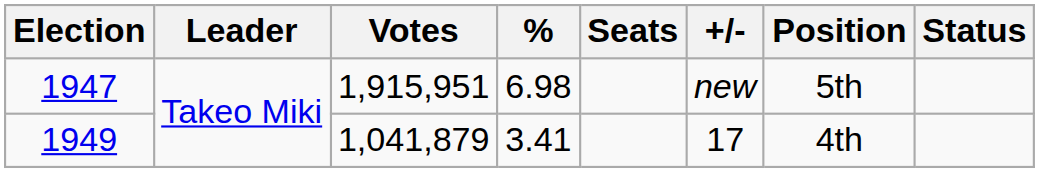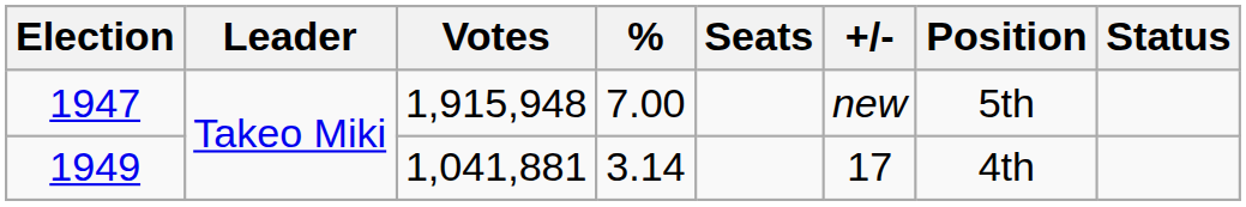 <table class="wikitable" style="text-align:center">
 <tr>
 <th>Election</th>
 <th>Leader</th>
 <th>Votes</th>
 <th>%</th>
 <th>Seats</th>
 <th>+/-</th>
 <th>Position</th>
 <th>Status</th>
 </tr>
 <tr>
 <td><a href='#'>1947</a></td>
 <td rowspan="2"><a href='#'>Takeo Miki</a></td>
-<td>1,915,951</td>
-<td>6.98</td>
+<td>1,915,948</td>
+<td>7.00</td>
 <td></td>
 <td><em>new</em></td>
 <td>5th</td>
 <td></td>
 </tr>
 <tr>
 <td><a href='#'>1949</a></td>
-<td>1,041,879</td>
-<td>3.41</td>
+<td>1,041,881</td>
+<td>3.14</td>
 <td></td>
 <td> 17</td>
 <td>4th</td>
 <td></td>
 </tr>
 </table>
